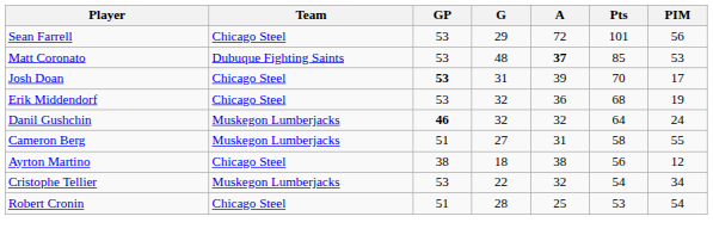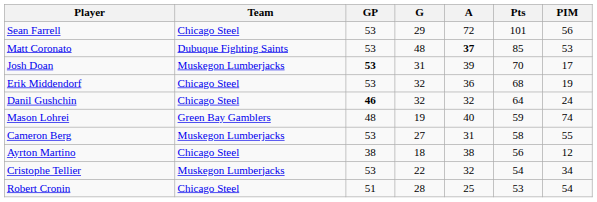 <table class="wikitable sortable" style="text-align: center">
 <tr>
 <td class="unsortable" align=center bgcolor=#F2F2F2 style="width: 15em"><strong>Player</strong></td>
 <th style="width: 15em">Team</th>
 <th style="width: 4em">GP</th>
 <th style="width: 4em">G</th>
 <th style="width: 4em">A</th>
 <th style="width: 4em">Pts</th>
 <th style="width: 4em">PIM</th>
 </tr>
 <tr>
 <td align=left><a href='#'>Sean Farrell</a></td>
 <td align=left><a href='#'>Chicago Steel</a></td>
 <td>53</td>
 <td>29</td>
 <td>72</td>
 <td>101</td>
 <td>56</td>
 </tr>
 <tr>
 <td align=left><a href='#'>Matt Coronato</a></td>
 <td align=left><a href='#'>Dubuque Fighting Saints</a></td>
 <td>53</td>
 <td>48</td>
 <td><strong>37</strong></td>
 <td>85</td>
 <td>53</td>
 </tr>
 <tr>
 <td align=left><a href='#'>Josh Doan</a></td>
-<td align=left><a href='#'>Chicago Steel</a></td>
+<td align=left><a href='#'>Muskegon Lumberjacks</a></td>
 <td><strong>53</strong></td>
 <td>31</td>
 <td>39</td>
 <td>70</td>
 <td>17</td>
 </tr>
 <tr>
 <td align=left><a href='#'>Erik Middendorf</a></td>
 <td align=left><a href='#'>Chicago Steel</a></td>
 <td>53</td>
 <td>32</td>
 <td>36</td>
 <td>68</td>
 <td>19</td>
 </tr>
 <tr>
 <td align=left><a href='#'>Danil Gushchin</a></td>
-<td align=left><a href='#'>Muskegon Lumberjacks</a></td>
+<td align=left><a href='#'>Chicago Steel</a></td>
 <td><strong>46</strong></td>
 <td>32</td>
 <td>32</td>
 <td>64</td>
 <td>24</td>
 </tr>
 <tr>
+<td align=left><a href='#'>Mason Lohrei</a></td>
+<td align=left><a href='#'>Green Bay Gamblers</a></td>
+<td>48</td>
+<td>19</td>
+<td>40</td>
+<td>59</td>
+<td>74</td>
+</tr>
+<tr>
 <td align=left><a href='#'>Cameron Berg</a></td>
 <td align=left><a href='#'>Muskegon Lumberjacks</a></td>
-<td>51</td>
+<td>53</td>
 <td>27</td>
 <td>31</td>
 <td>58</td>
 <td>55</td>
 </tr>
 <tr>
 <td align=left><a href='#'>Ayrton Martino</a></td>
 <td align=left><a href='#'>Chicago Steel</a></td>
 <td>38</td>
 <td>18</td>
 <td>38</td>
 <td>56</td>
 <td>12</td>
 </tr>
 <tr>
 <td align=left><a href='#'>Cristophe Tellier</a></td>
 <td align=left><a href='#'>Muskegon Lumberjacks</a></td>
 <td>53</td>
 <td>22</td>
 <td>32</td>
 <td>54</td>
 <td>34</td>
 </tr>
 <tr>
 <td align=left><a href='#'>Robert Cronin</a></td>
 <td align=left><a href='#'>Chicago Steel</a></td>
 <td>51</td>
 <td>28</td>
 <td>25</td>
 <td>53</td>
 <td>54</td>
 </tr>
 </table>
